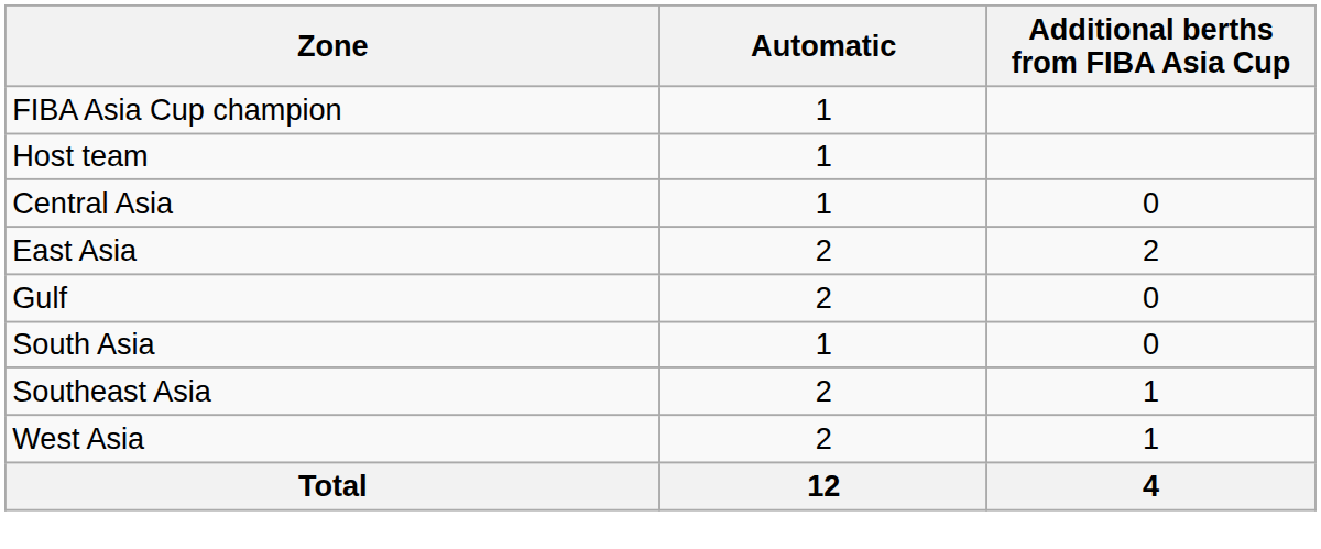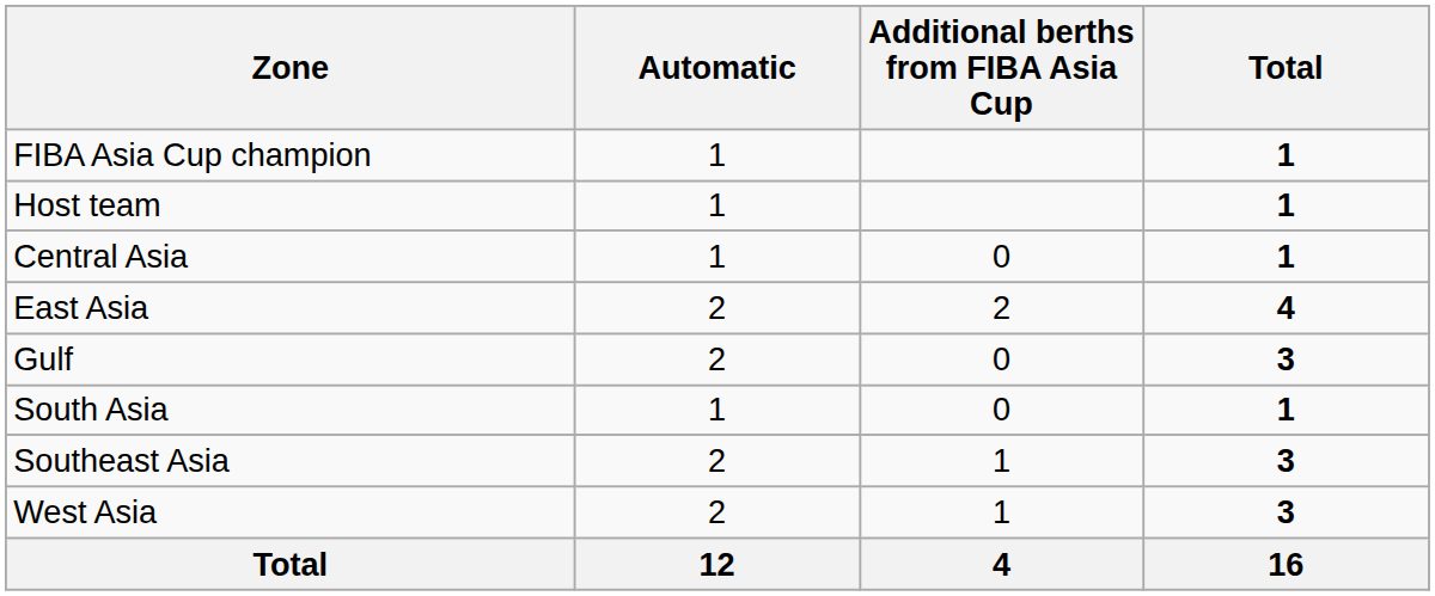 <table class=wikitable style="text-align:center; font-size:90%" width=40%>
 <tr>
 <th width=40%>Zone</th>
 <th width=20%>Automatic</th>
 <th width=20%>Additional berths from FIBA Asia Cup</th>
+<th width=20%>Total</th>
 </tr>
 <tr>
 <td align=left>FIBA Asia Cup champion</td>
 <td>1</td>
 <td></td>
+<td><strong>1</strong></td>
 </tr>
 <tr>
 <td align=left>Host team</td>
 <td>1</td>
 <td></td>
+<td><strong>1</strong></td>
 </tr>
 <tr>
 <td align=left>Central Asia</td>
 <td>1</td>
 <td>0</td>
+<td><strong>1</strong></td>
 </tr>
 <tr>
 <td align=left>East Asia</td>
 <td>2</td>
 <td>2</td>
+<td><strong>4</strong></td>
 </tr>
 <tr>
 <td align=left>Gulf</td>
 <td>2</td>
 <td>0</td>
+<td><strong>3</strong></td>
 </tr>
 <tr>
 <td align=left>South Asia</td>
 <td>1</td>
 <td>0</td>
+<td><strong>1</strong></td>
 </tr>
 <tr>
 <td align=left>Southeast Asia</td>
 <td>2</td>
 <td>1</td>
+<td><strong>3</strong></td>
 </tr>
 <tr>
 <td align=left>West Asia</td>
 <td>2</td>
 <td>1</td>
+<td><strong>3</strong></td>
 </tr>
 <tr>
 <th>Total</th>
 <th>12</th>
 <th>4</th>
+<th>16</th>
 </tr>
 </table>
